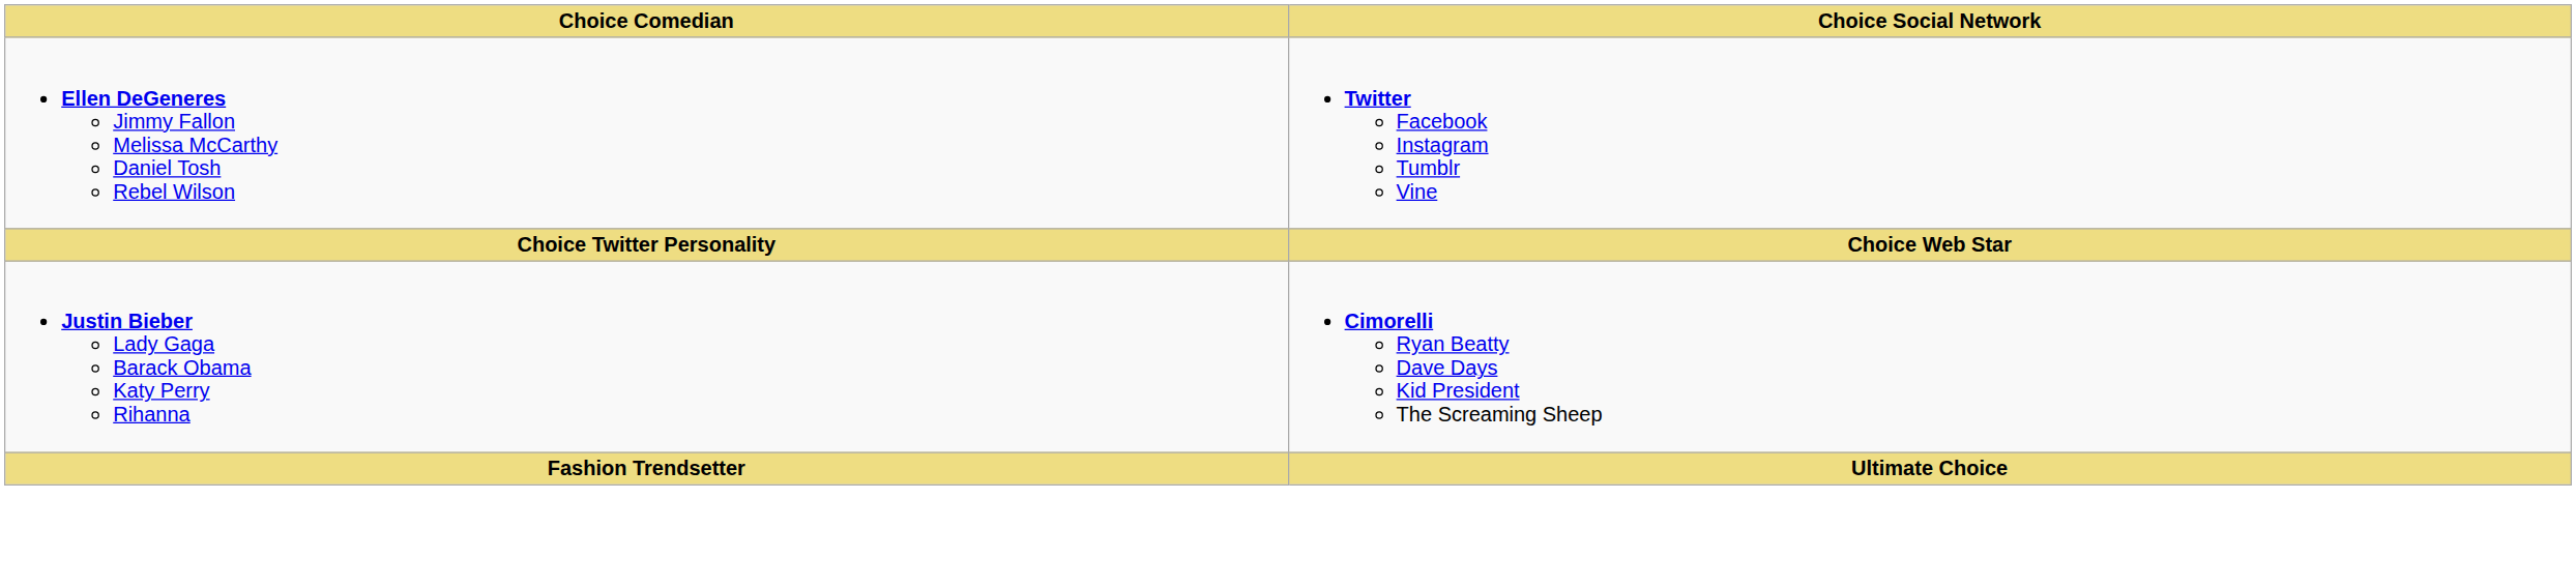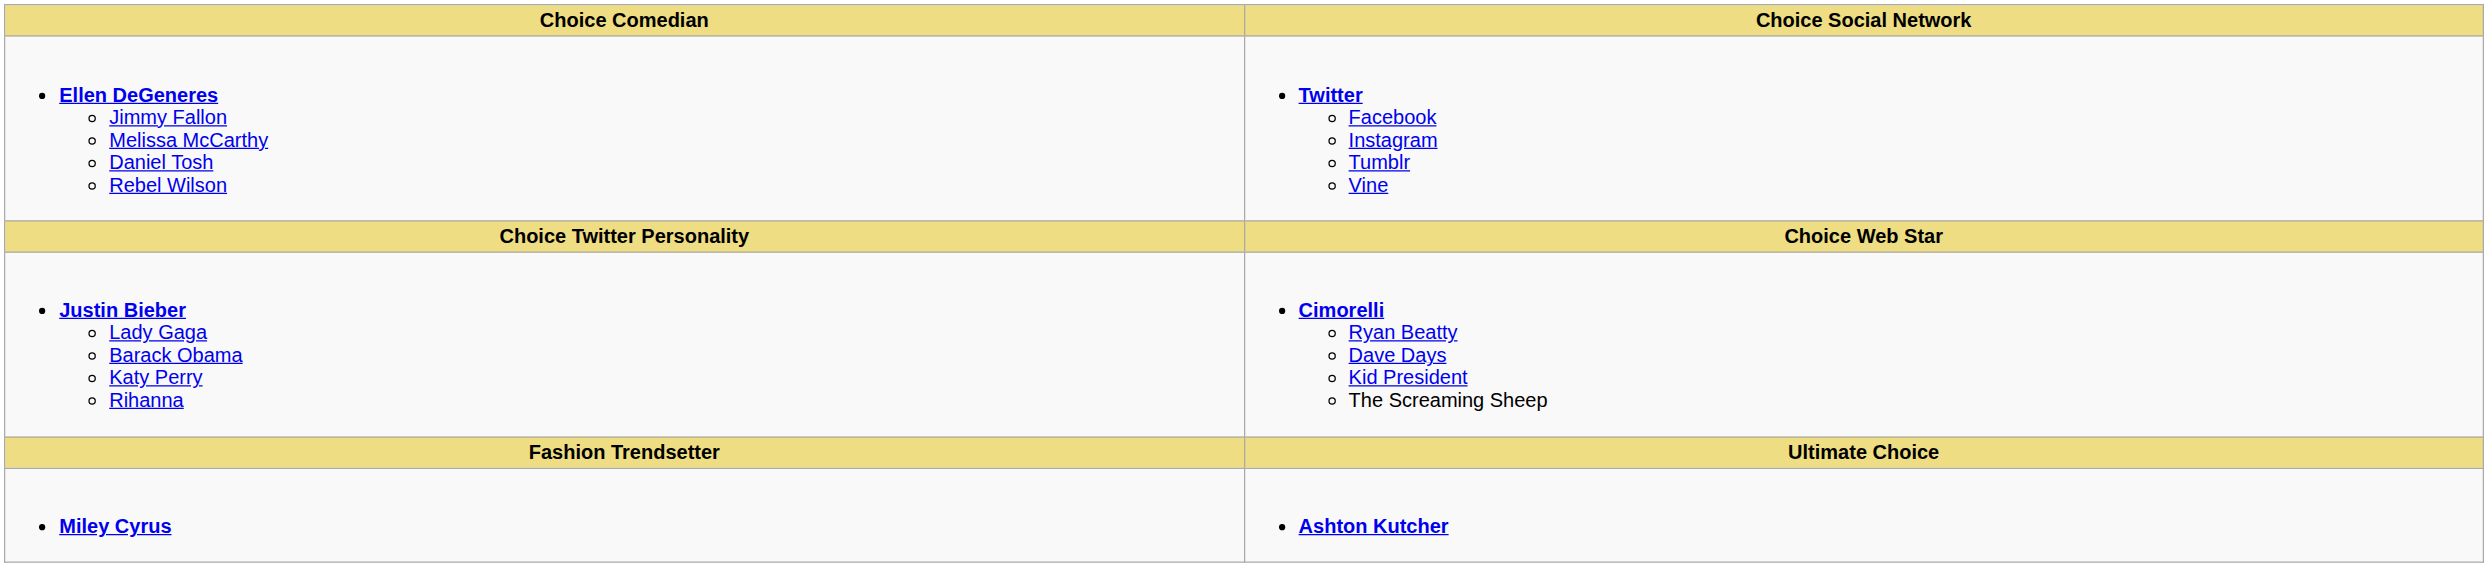 <table class="wikitable" style="width:100%">
 <tr>
 <th style="background:#EEDD82; width:50%">Choice Comedian</th>
 <th style="background:#EEDD82; width:50%">Choice Social Network</th>
 </tr>
 <tr>
 <td valign="top"><br><ul><li><strong><a href='#'>Ellen DeGeneres</a></strong><ul><li><a href='#'>Jimmy Fallon</a></li><li><a href='#'>Melissa McCarthy</a></li><li><a href='#'>Daniel Tosh</a></li><li><a href='#'>Rebel Wilson</a></li></ul></li></ul></td>
 <td valign="top"><br><ul><li><strong><a href='#'>Twitter</a></strong><ul><li><a href='#'>Facebook</a></li><li><a href='#'>Instagram</a></li><li><a href='#'>Tumblr</a></li><li><a href='#'>Vine</a></li></ul></li></ul></td>
 </tr>
 <tr>
 <th style="background:#EEDD82; width:50%">Choice Twitter Personality</th>
 <th style="background:#EEDD82; width:50%">Choice Web Star</th>
 </tr>
 <tr>
 <td valign="top"><br><ul><li><strong><a href='#'>Justin Bieber</a></strong><ul><li><a href='#'>Lady Gaga</a></li><li><a href='#'>Barack Obama</a></li><li><a href='#'>Katy Perry</a></li><li><a href='#'>Rihanna</a></li></ul></li></ul></td>
 <td valign="top"><br><ul><li><strong><a href='#'>Cimorelli</a></strong><ul><li><a href='#'>Ryan Beatty</a></li><li><a href='#'>Dave Days</a></li><li><a href='#'>Kid President</a></li><li>The Screaming Sheep</li></ul></li></ul></td>
 </tr>
 <tr>
 <th style="background:#EEDD82; width:50%">Fashion Trendsetter</th>
 <th style="background:#EEDD82; width:50%">Ultimate Choice</th>
 </tr>
+<tr>
+<td valign="top"><br><ul><li><strong><a href='#'>Miley Cyrus</a></strong></li></ul></td>
+<td valign="top"><br><ul><li><strong><a href='#'>Ashton Kutcher</a></strong></li></ul></td>
+</tr>
 </table>
